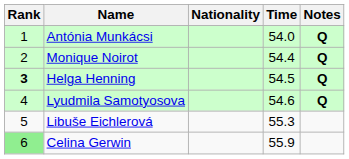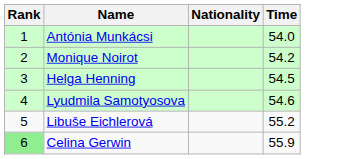 <table class="wikitable sortable" style="text-align:center">
 <tr>
 <th>Rank</th>
 <th>Name</th>
 <th>Nationality</th>
 <th>Time</th>
-<th>Notes</th>
 </tr>
 <tr bgcolor=ccffcc>
 <td>1</td>
 <td align=left><a href='#'>Antónia Munkácsi</a></td>
 <td align=left></td>
 <td>54.0</td>
-<td><strong>Q</strong></td>
 </tr>
 <tr bgcolor=ccffcc>
 <td>2</td>
 <td align=left><a href='#'>Monique Noirot</a></td>
 <td align=left></td>
-<td>54.4</td>
-<td><strong>Q</strong></td>
+<td>54.2</td>
 </tr>
 <tr bgcolor=ccffcc>
-<td><strong>3</strong></td>
+<td>3</td>
 <td align=left><a href='#'>Helga Henning</a></td>
 <td align=left></td>
 <td>54.5</td>
-<td><strong>Q</strong></td>
 </tr>
 <tr bgcolor=ccffcc>
 <td>4</td>
 <td align=left><a href='#'>Lyudmila Samotyosova</a></td>
 <td align=left></td>
 <td>54.6</td>
-<td><strong>Q</strong></td>
 </tr>
 <tr>
 <td>5</td>
 <td align=left><a href='#'>Libuše Eichlerová</a></td>
 <td align=left></td>
-<td>55.3</td>
-<td></td>
+<td>55.2</td>
 </tr>
 <tr>
 <td style="background: lightgreen;">6</td>
 <td align=left><a href='#'>Celina Gerwin</a></td>
 <td align=left></td>
 <td>55.9</td>
-<td></td>
 </tr>
 </table>
